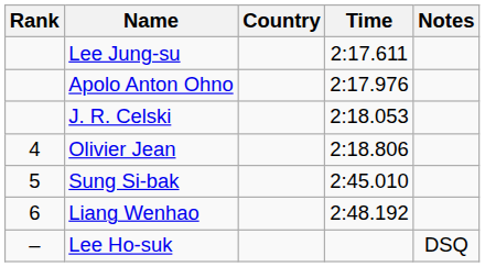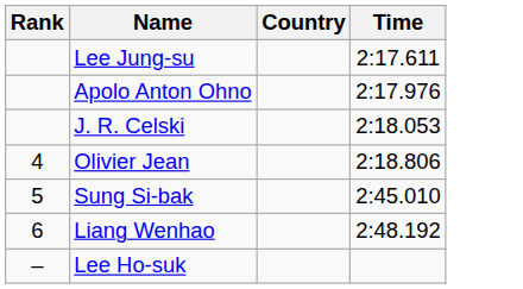 <table class="wikitable sortable" style="text-align:center">
 <tr>
 <th>Rank</th>
 <th>Name</th>
 <th>Country</th>
 <th>Time</th>
-<th>Notes</th>
 </tr>
 <tr>
 <td></td>
 <td align=left><a href='#'>Lee Jung-su</a></td>
 <td align=left></td>
 <td>2:17.611</td>
-<td></td>
 </tr>
 <tr>
 <td></td>
 <td align=left><a href='#'>Apolo Anton Ohno</a></td>
 <td align=left></td>
 <td>2:17.976</td>
-<td></td>
 </tr>
 <tr>
 <td></td>
 <td align=left><a href='#'>J. R. Celski</a></td>
 <td align=left></td>
 <td>2:18.053</td>
-<td></td>
 </tr>
 <tr>
 <td>4</td>
 <td align=left><a href='#'>Olivier Jean</a></td>
 <td align=left></td>
 <td>2:18.806</td>
-<td></td>
 </tr>
 <tr>
 <td>5</td>
 <td align=left><a href='#'>Sung Si-bak</a></td>
 <td align=left></td>
 <td>2:45.010</td>
-<td></td>
 </tr>
 <tr>
 <td>6</td>
 <td align=left><a href='#'>Liang Wenhao</a></td>
 <td align=left></td>
 <td>2:48.192</td>
-<td></td>
 </tr>
 <tr>
 <td>–</td>
 <td align=left><a href='#'>Lee Ho-suk</a></td>
 <td align=left></td>
 <td></td>
-<td>DSQ</td>
 </tr>
 </table>
